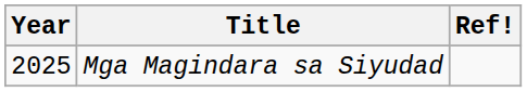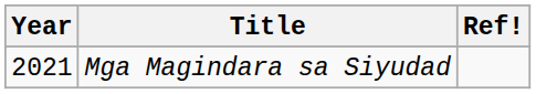 <table class="wikitable sortable">
 <tr>
 <th>Year</th>
 <th>Title</th>
 <th>Ref!</th>
 </tr>
 <tr>
-<td>2025</td>
+<td>2021</td>
 <td><em>Mga Magindara sa Siyudad</em></td>
 <td></td>
 </tr>
 </table>
